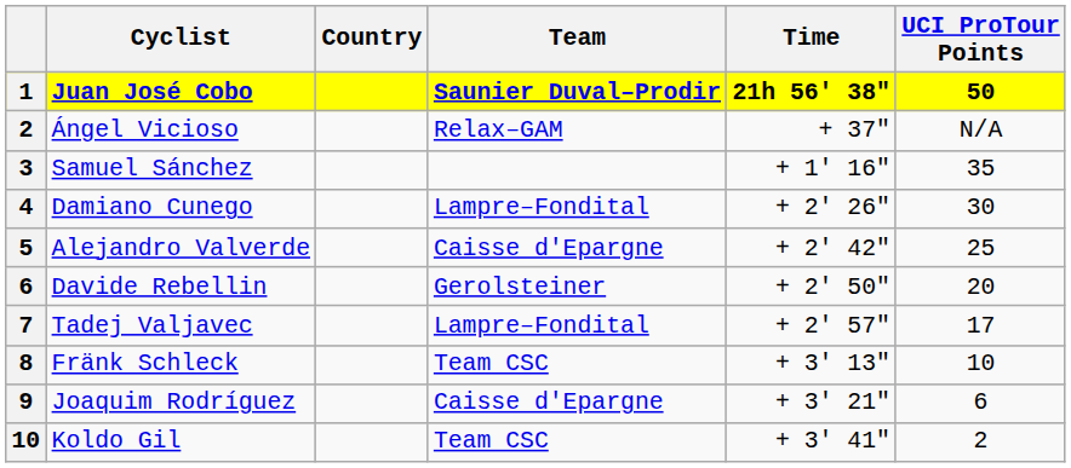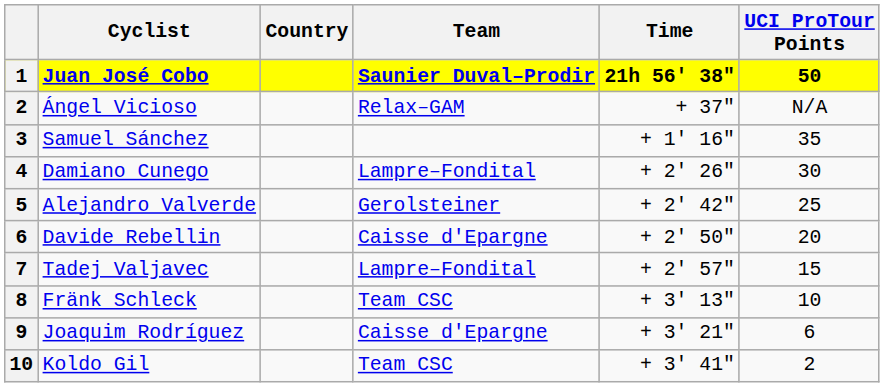 <table class="wikitable">
 <tr>
 <th></th>
 <th>Cyclist</th>
 <th>Country</th>
 <th>Team</th>
 <th>Time</th>
 <th><a href='#'>UCI ProTour</a><br>Points</th>
 </tr>
 <tr bgcolor="#FFFF00">
 <th>1</th>
 <td><strong><a href='#'>Juan José Cobo</a></strong></td>
 <td><strong></strong></td>
 <td><strong><a href='#'>Saunier Duval–Prodir</a></strong></td>
 <td align="right"><strong>21h 56' 38"</strong></td>
 <td align="center"><strong>50</strong></td>
 </tr>
 <tr>
 <th>2</th>
 <td><a href='#'>Ángel Vicioso</a></td>
 <td></td>
 <td><a href='#'>Relax–GAM</a></td>
 <td align="right">+ 37"</td>
 <td align="center">N/A</td>
 </tr>
 <tr>
 <th>3</th>
 <td><a href='#'>Samuel Sánchez</a></td>
 <td></td>
 <td></td>
 <td align="right">+ 1' 16"</td>
 <td align="center">35</td>
 </tr>
 <tr>
 <th>4</th>
 <td><a href='#'>Damiano Cunego</a></td>
 <td></td>
 <td><a href='#'>Lampre–Fondital</a></td>
 <td align="right">+ 2' 26"</td>
 <td align="center">30</td>
 </tr>
 <tr>
 <th>5</th>
 <td><a href='#'>Alejandro Valverde</a></td>
 <td></td>
-<td><a href='#'>Caisse d'Epargne</a></td>
+<td><a href='#'>Gerolsteiner</a></td>
 <td align="right">+ 2' 42"</td>
 <td align="center">25</td>
 </tr>
 <tr>
 <th>6</th>
 <td><a href='#'>Davide Rebellin</a></td>
 <td></td>
-<td><a href='#'>Gerolsteiner</a></td>
+<td><a href='#'>Caisse d'Epargne</a></td>
 <td align="right">+ 2' 50"</td>
 <td align="center">20</td>
 </tr>
 <tr>
 <th>7</th>
 <td><a href='#'>Tadej Valjavec</a></td>
 <td></td>
 <td><a href='#'>Lampre–Fondital</a></td>
 <td align="right">+ 2' 57"</td>
-<td align="center">17</td>
+<td align="center">15</td>
 </tr>
 <tr>
 <th>8</th>
 <td><a href='#'>Fränk Schleck</a></td>
 <td></td>
 <td><a href='#'>Team CSC</a></td>
 <td align="right">+ 3' 13"</td>
 <td align="center">10</td>
 </tr>
 <tr>
 <th>9</th>
 <td><a href='#'>Joaquim Rodríguez</a></td>
 <td></td>
 <td><a href='#'>Caisse d'Epargne</a></td>
 <td align="right">+ 3' 21"</td>
 <td align="center">6</td>
 </tr>
 <tr>
 <th>10</th>
 <td><a href='#'>Koldo Gil</a></td>
 <td></td>
 <td><a href='#'>Team CSC</a></td>
 <td align="right">+ 3' 41"</td>
 <td align="center">2</td>
 </tr>
 </table>
